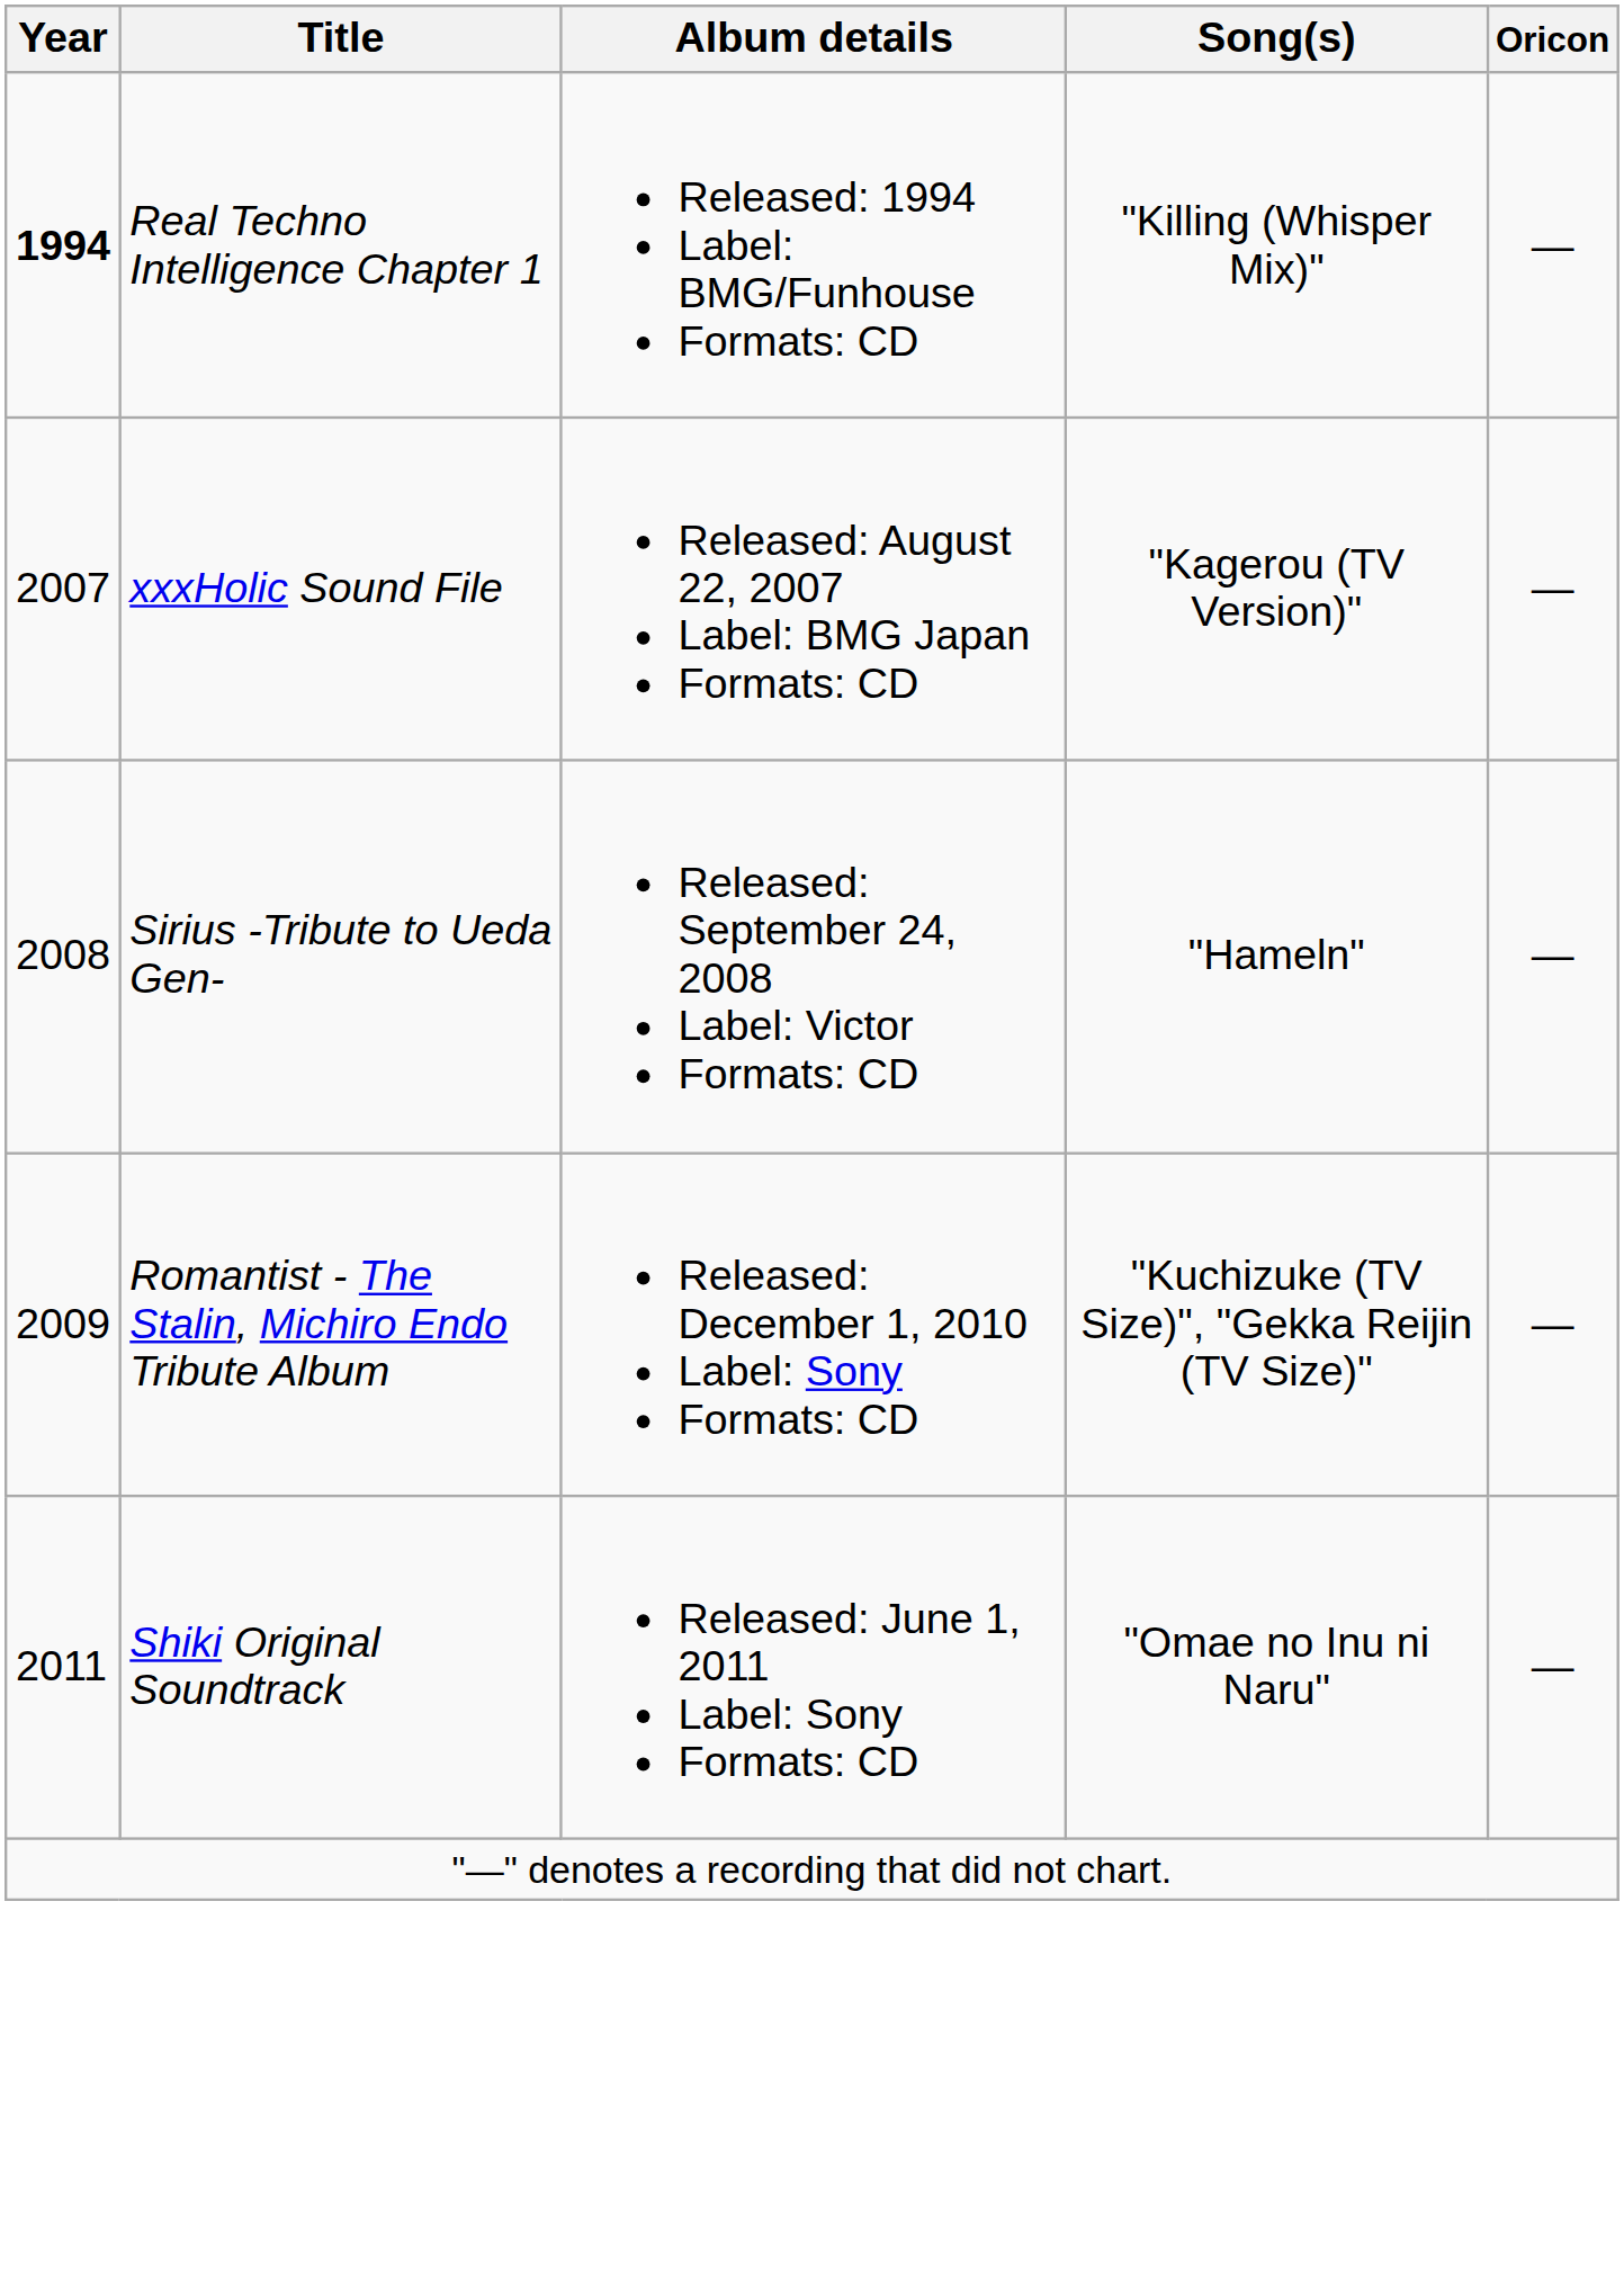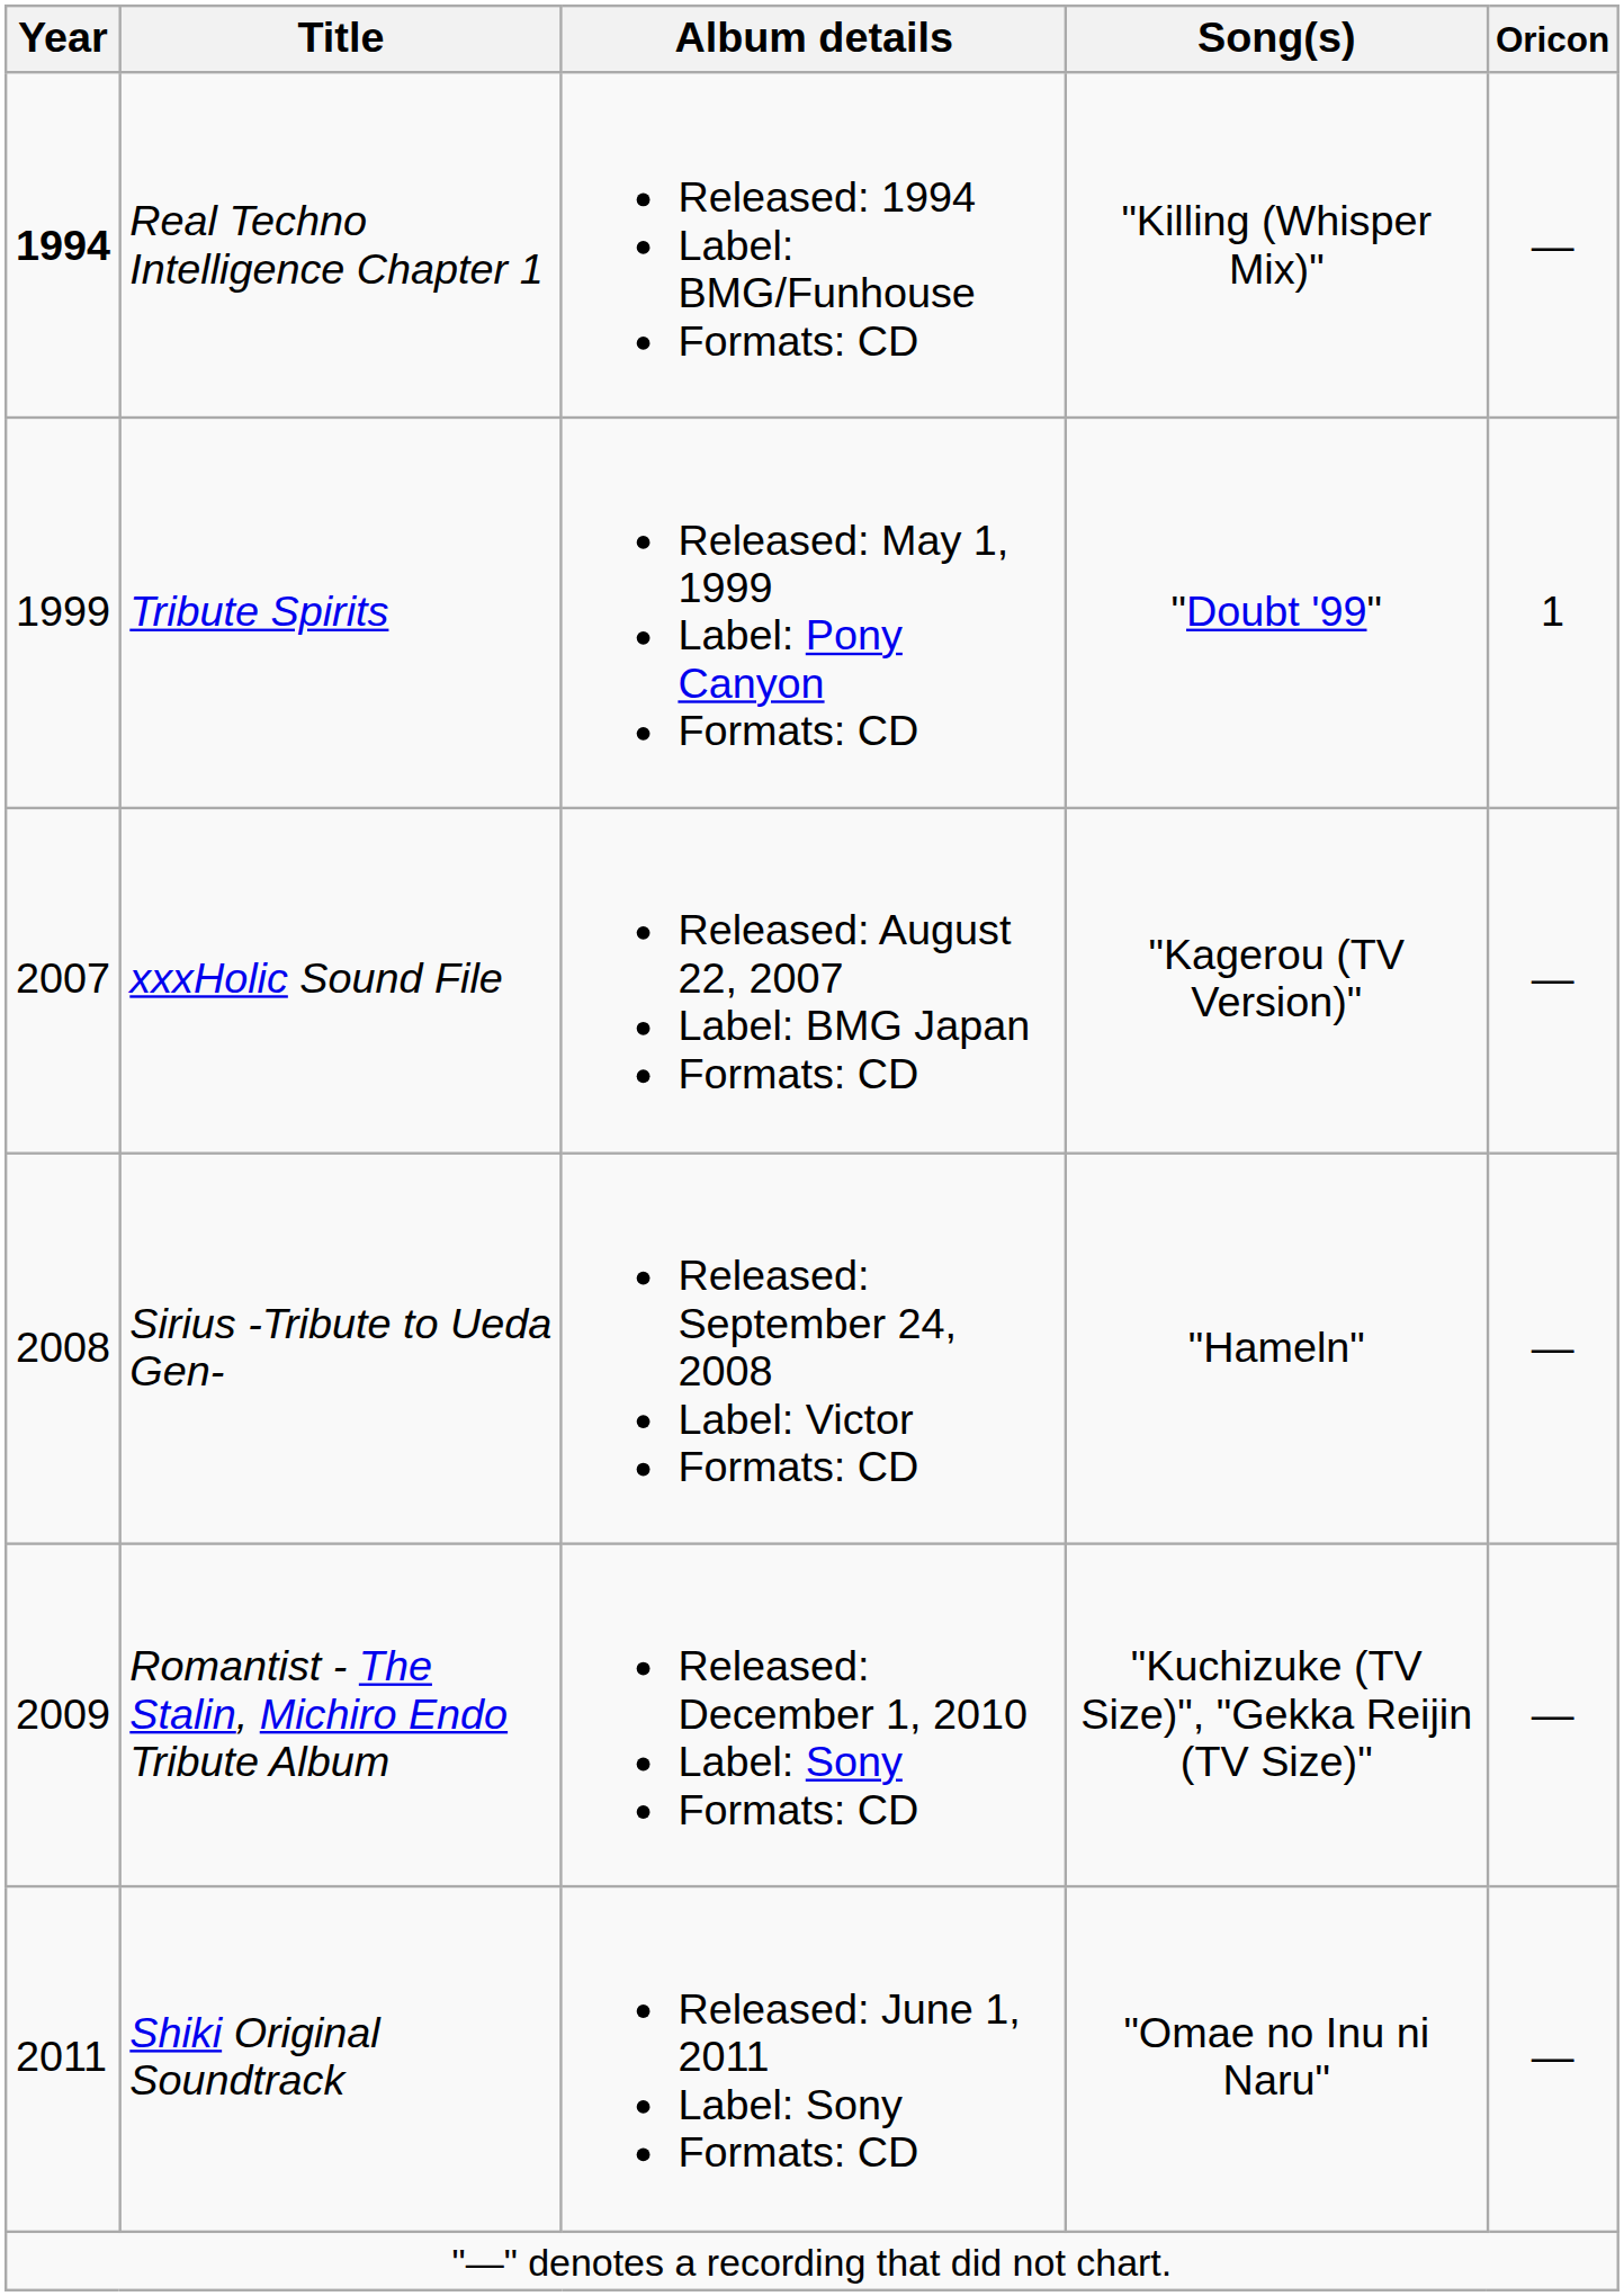 <table class="wikitable">
 <tr>
 <th>Year</th>
 <th>Title</th>
 <th>Album details</th>
 <th>Song(s)</th>
 <th style="font-size:smaller;" width="30">Oricon</th>
 </tr>
 <tr>
 <td><strong>1994</strong></td>
 <td><em>Real Techno Intelligence Chapter 1</em></td>
 <td><br><ul><li>Released: 1994</li><li>Label: BMG/Funhouse</li><li>Formats: CD</li></ul></td>
 <td style="text-align:center">"Killing (Whisper Mix)"</td>
 <td style="text-align:center">—</td>
+</tr>
+<tr>
+<td>1999</td>
+<td><em><a href='#'>Tribute Spirits</a></em></td>
+<td><br><ul><li>Released: May 1, 1999</li><li>Label: <a href='#'>Pony Canyon</a></li><li>Formats: CD</li></ul></td>
+<td style="text-align:center">"<a href='#'>Doubt '99</a>"</td>
+<td style="text-align:center">1</td>
 </tr>
 <tr>
 <td>2007</td>
 <td><em><a href='#'>xxxHolic</a> Sound File</em></td>
 <td><br><ul><li>Released: August 22, 2007</li><li>Label: BMG Japan</li><li>Formats: CD</li></ul></td>
 <td style="text-align:center">"Kagerou (TV Version)"</td>
 <td style="text-align:center">—</td>
 </tr>
 <tr>
 <td>2008</td>
 <td><em>Sirius -Tribute to Ueda Gen-</em></td>
 <td><br><ul><li>Released: September 24, 2008</li><li>Label: Victor</li><li>Formats: CD</li></ul></td>
 <td style="text-align:center">"Hameln"</td>
 <td style="text-align:center">—</td>
 </tr>
 <tr>
 <td>2009</td>
 <td><em>Romantist - <a href='#'>The Stalin</a>, <a href='#'>Michiro Endo</a> Tribute Album</em></td>
 <td><br><ul><li>Released: December 1, 2010</li><li>Label: <a href='#'>Sony</a></li><li>Formats: CD</li></ul></td>
 <td style="text-align:center">"Kuchizuke (TV Size)", "Gekka Reijin (TV Size)"</td>
 <td style="text-align:center">—</td>
 </tr>
 <tr>
 <td>2011</td>
 <td><em><a href='#'>Shiki</a> Original Soundtrack</em></td>
 <td><br><ul><li>Released: June 1, 2011</li><li>Label: Sony</li><li>Formats: CD</li></ul></td>
 <td style="text-align:center">"Omae no Inu ni Naru"</td>
 <td style="text-align:center">—</td>
 </tr>
 <tr>
 <td align="center" colspan="5" style="font-size:90%">"—" denotes a recording that did not chart.</td>
 </tr>
 </table>
